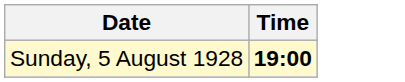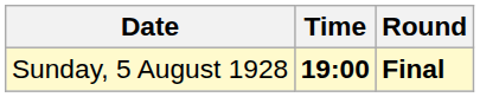 <table class="wikitable">
 <tr>
 <th>Date</th>
 <th>Time</th>
+<th>Round</th>
 </tr>
 <tr style=background:lemonchiffon>
 <td>Sunday, 5 August 1928</td>
 <td><strong>19:00</strong></td>
+<td><strong>Final</strong></td>
 </tr>
 </table>
